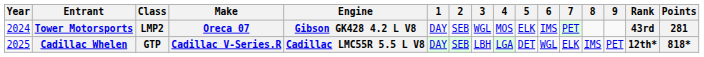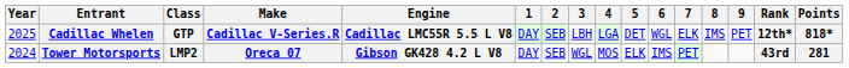 <table class="wikitable" style="text-align:center; font-size:85%">
 <tr>
 <th>Year</th>
 <th>Entrant</th>
 <th>Class</th>
 <th>Make</th>
 <th>Engine</th>
 <th>1</th>
 <th>2</th>
 <th>3</th>
 <th>4</th>
 <th>5</th>
 <th>6</th>
 <th>7</th>
 <th>8</th>
 <th>9</th>
 <th>Rank</th>
 <th>Points</th>
 </tr>
 <tr>
+<td><a href='#'>2025</a></td>
+<th><a href='#'>Cadillac Whelen</a></th>
+<th>GTP</th>
+<th><a href='#'>Cadillac V-Series.R</a></th>
+<th><a href='#'>Cadillac</a> LMC55R 5.5 L V8</th>
+<td style="background:#DFFFDF;"><a href='#'>DAY</a><br></td>
+<td style="background:#DFFFDF;"><a href='#'>SEB</a><br></td>
+<td><a href='#'>LBH</a></td>
+<td style="background:#DFFFDF;"><a href='#'>LGA</a><br></td>
+<td><a href='#'>DET</a></td>
+<td><a href='#'>WGL</a></td>
+<td><a href='#'>ELK</a></td>
+<td><a href='#'>IMS</a></td>
+<td><a href='#'>PET</a></td>
+<th>12th*</th>
+<th>818*</th>
+</tr>
+<tr>
 <td><a href='#'>2024</a></td>
 <th><a href='#'>Tower Motorsports</a></th>
 <th>LMP2</th>
 <th><a href='#'>Oreca 07</a></th>
 <th><a href='#'>Gibson</a> GK428 4.2 L V8</th>
 <td><a href='#'>DAY</a></td>
 <td><a href='#'>SEB</a></td>
 <td><a href='#'>WGL</a></td>
 <td><a href='#'>MOS</a></td>
 <td><a href='#'>ELK</a></td>
 <td><a href='#'>IMS</a></td>
 <td style="background:#DFFFDF;"><a href='#'>PET</a><br></td>
 <td></td>
 <td></td>
 <th>43rd</th>
 <th>281</th>
 </tr>
-<tr>
-<td><a href='#'>2025</a></td>
-<th><a href='#'>Cadillac Whelen</a></th>
-<th>GTP</th>
-<th><a href='#'>Cadillac V-Series.R</a></th>
-<th><a href='#'>Cadillac</a> LMC55R 5.5 L V8</th>
-<td style="background:#DFFFDF;"><a href='#'>DAY</a><br></td>
-<td style="background:#DFFFDF;"><a href='#'>SEB</a><br></td>
-<td><a href='#'>LBH</a></td>
-<td style="background:#DFFFDF;"><a href='#'>LGA</a><br></td>
-<td><a href='#'>DET</a></td>
-<td><a href='#'>WGL</a></td>
-<td><a href='#'>ELK</a></td>
-<td><a href='#'>IMS</a></td>
-<td><a href='#'>PET</a></td>
-<th>12th*</th>
-<th>818*</th>
-</tr>
 </table>
